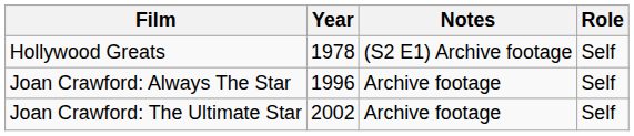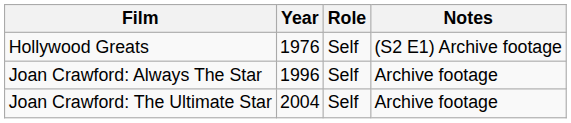 <table class="wikitable">
 <tr>
 <th>Film</th>
 <th>Year</th>
+<th>Role</th>
 <th>Notes</th>
-<th>Role</th>
 </tr>
 <tr>
 <td>Hollywood Greats</td>
-<td>1978</td>
+<td>1976</td>
+<td>Self</td>
 <td>(S2 E1) Archive footage</td>
-<td>Self</td>
 </tr>
 <tr>
 <td>Joan Crawford: Always The Star</td>
 <td>1996</td>
+<td>Self</td>
 <td>Archive footage</td>
-<td>Self</td>
 </tr>
 <tr>
 <td>Joan Crawford: The Ultimate Star</td>
-<td>2002</td>
+<td>2004</td>
+<td>Self</td>
 <td>Archive footage</td>
-<td>Self</td>
 </tr>
 </table>
